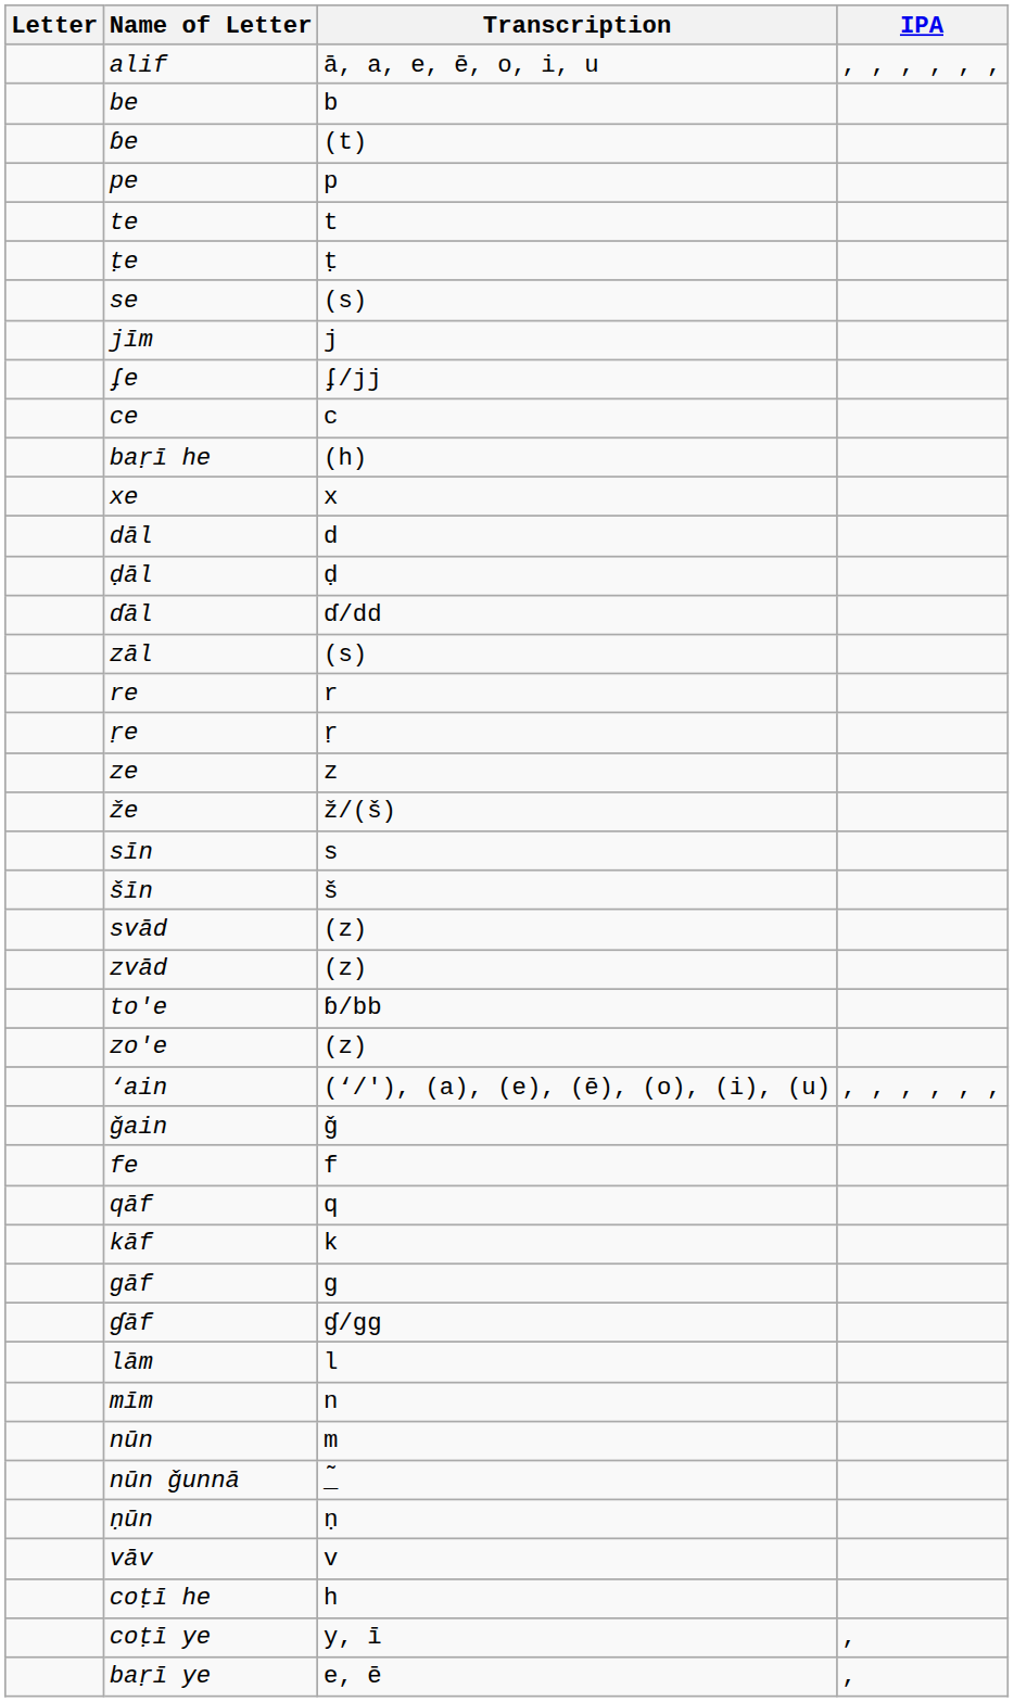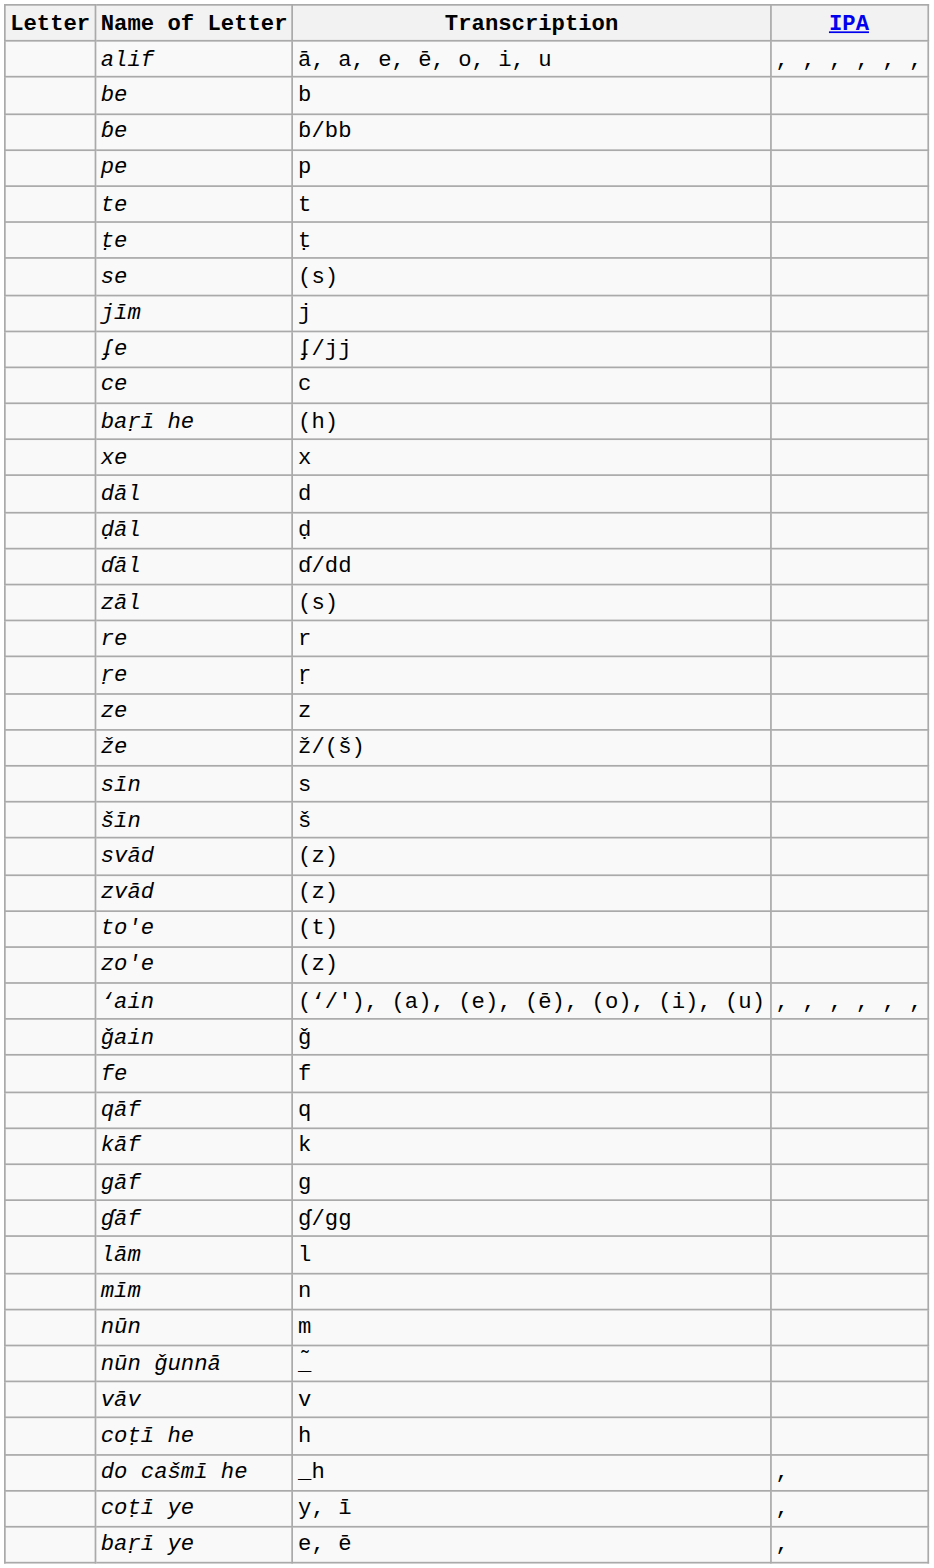 <table class="wikitable">
 <tr>
 <th>Letter</th>
 <th>Name of Letter</th>
 <th>Transcription</th>
 <th><a href='#'>IPA</a></th>
 </tr>
 <tr>
 <td style="font-size:150%"></td>
 <td><em>alif</em></td>
 <td>ā, a, e, ē, o, i, u</td>
 <td>, , , , , , </td>
 </tr>
 <tr>
 <td style="font-size:150%"></td>
 <td><em>be</em></td>
 <td>b</td>
 <td></td>
 </tr>
 <tr>
 <td style="font-size:150%"></td>
 <td><em>ɓe</em></td>
-<td>(t)</td>
+<td>ɓ/bb</td>
 <td></td>
 </tr>
 <tr>
 <td style="font-size:150%"></td>
 <td><em>pe</em></td>
 <td>p</td>
 <td></td>
 </tr>
 <tr>
 <td style="font-size:150%"></td>
 <td><em>te</em></td>
 <td>t</td>
 <td></td>
 </tr>
 <tr>
 <td style="font-size:150%"></td>
 <td><em>ṭe</em></td>
 <td>ṭ</td>
 <td></td>
 </tr>
 <tr>
 <td style="font-size:150%"></td>
 <td><em>se</em></td>
 <td>(s)</td>
 <td></td>
 </tr>
 <tr>
 <td style="font-size:150%"></td>
 <td><em>jīm</em></td>
 <td>j</td>
 <td></td>
 </tr>
 <tr>
 <td style="font-size:150%"></td>
 <td><em>ʄe</em></td>
 <td>ʄ/jj</td>
 <td></td>
 </tr>
 <tr>
 <td style="font-size:150%"></td>
 <td><em>ce</em></td>
 <td>c</td>
 <td></td>
 </tr>
 <tr>
 <td style="font-size:150%"></td>
 <td><em>baṛī he</em></td>
 <td>(h)</td>
 <td></td>
 </tr>
 <tr>
 <td style="font-size:150%"></td>
 <td><em>xe</em></td>
 <td>x</td>
 <td></td>
 </tr>
 <tr>
 <td style="font-size:150%"></td>
 <td><em>dāl</em></td>
 <td>d</td>
 <td></td>
 </tr>
 <tr>
 <td style="font-size:150%"></td>
 <td><em>ḍāl</em></td>
 <td>ḍ</td>
 <td></td>
 </tr>
 <tr>
 <td style="font-size:150%"></td>
 <td><em>ɗāl</em></td>
 <td>ɗ/dd</td>
 <td></td>
 </tr>
 <tr>
 <td style="font-size:150%"></td>
 <td><em>zāl</em></td>
 <td>(s)</td>
 <td></td>
 </tr>
 <tr>
 <td style="font-size:150%"></td>
 <td><em>re</em></td>
 <td>r</td>
 <td></td>
 </tr>
 <tr>
 <td style="font-size:150%"></td>
 <td><em>ṛe</em></td>
 <td>ṛ</td>
 <td></td>
 </tr>
 <tr>
 <td style="font-size:150%"></td>
 <td><em>ze</em></td>
 <td>z</td>
 <td></td>
 </tr>
 <tr>
 <td style="font-size:150%"></td>
 <td><em>že</em></td>
 <td>ž/(š)</td>
 <td></td>
 </tr>
 <tr>
 <td style="font-size:150%"></td>
 <td><em>sīn</em></td>
 <td>s</td>
 <td></td>
 </tr>
 <tr>
 <td style="font-size:150%"></td>
 <td><em>šīn</em></td>
 <td>š</td>
 <td></td>
 </tr>
 <tr>
 <td style="font-size:150%"></td>
 <td><em>svād</em></td>
 <td>(z)</td>
 <td></td>
 </tr>
 <tr>
 <td style="font-size:150%"></td>
 <td><em>zvād</em></td>
 <td>(z)</td>
 <td></td>
 </tr>
 <tr>
 <td style="font-size:150%"></td>
 <td><em>to'e</em></td>
-<td>ɓ/bb</td>
+<td>(t)</td>
 <td></td>
 </tr>
 <tr>
 <td style="font-size:150%"></td>
 <td><em>zo'e</em></td>
 <td>(z)</td>
 <td></td>
 </tr>
 <tr>
 <td style="font-size:150%"></td>
 <td><em>‘ain</em></td>
 <td>(‘/'), (a), (e), (ē), (o), (i), (u)</td>
 <td>, , , , , , </td>
 </tr>
 <tr>
 <td style="font-size:150%"></td>
 <td><em>ǧain</em></td>
 <td>ǧ</td>
 <td></td>
 </tr>
 <tr>
 <td style="font-size:150%"></td>
 <td><em>fe</em></td>
 <td>f</td>
 <td></td>
 </tr>
 <tr>
 <td style="font-size:150%"></td>
 <td><em>qāf</em></td>
 <td>q</td>
 <td></td>
 </tr>
 <tr>
 <td style="font-size:150%"></td>
 <td><em>kāf</em></td>
 <td>k</td>
 <td></td>
 </tr>
 <tr>
 <td style="font-size:150%"></td>
 <td><em>gāf</em></td>
 <td>g</td>
 <td></td>
 </tr>
 <tr>
 <td style="font-size:150%"></td>
 <td><em>ɠāf</em></td>
 <td>ɠ/gg</td>
 <td></td>
 </tr>
 <tr>
 <td style="font-size:150%"></td>
 <td><em>lām</em></td>
 <td>l</td>
 <td></td>
 </tr>
 <tr>
 <td style="font-size:150%"></td>
 <td><em>mīm</em></td>
 <td>n</td>
 <td></td>
 </tr>
 <tr>
 <td style="font-size:150%"></td>
 <td><em>nūn</em></td>
 <td>m</td>
 <td></td>
 </tr>
 <tr>
 <td style="font-size:150%"></td>
 <td><em>nūn ǧunnā</em></td>
 <td>_̃</td>
 <td></td>
 </tr>
 <tr>
 <td style="font-size:150%"></td>
-<td><em>ṇūn</em></td>
-<td>ṇ</td>
-<td></td>
-</tr>
-<tr>
-<td style="font-size:150%"></td>
 <td><em>vāv</em></td>
 <td>v</td>
 <td></td>
 </tr>
 <tr>
 <td style="font-size:150%"></td>
 <td><em>coṭī he</em></td>
 <td>h</td>
 <td></td>
+</tr>
+<tr>
+<td style="font-size:150%"></td>
+<td><em>do cašmī he</em></td>
+<td>_h</td>
+<td>, </td>
 </tr>
 <tr>
 <td style="font-size:150%"></td>
 <td><em>coṭī ye</em></td>
 <td>y, ī</td>
 <td>, </td>
 </tr>
 <tr>
 <td style="font-size:150%"></td>
 <td><em>baṛī ye</em></td>
 <td>e, ē</td>
 <td>, </td>
 </tr>
 </table>
